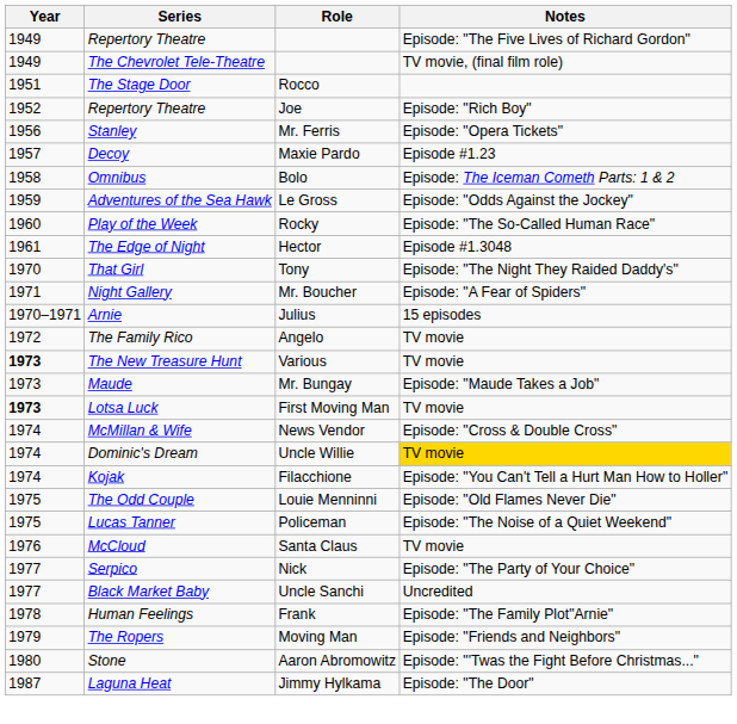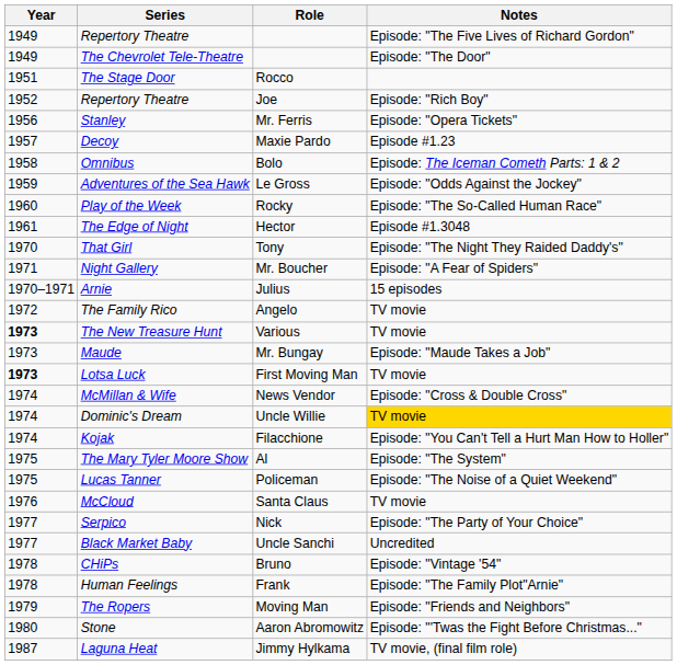 <table class="wikitable sortable">
 <tr>
 <th>Year</th>
 <th>Series</th>
 <th>Role</th>
 <th>Notes</th>
 </tr>
 <tr>
 <td>1949</td>
 <td><em>Repertory Theatre</em></td>
 <td></td>
 <td>Episode: "The Five Lives of Richard Gordon"</td>
 </tr>
 <tr>
 <td>1949</td>
 <td><em><a href='#'>The Chevrolet Tele-Theatre</a></em></td>
 <td></td>
-<td>TV movie, (final film role)</td>
+<td>Episode: "The Door"</td>
 </tr>
 <tr>
 <td>1951</td>
 <td><em><a href='#'>The Stage Door</a></em></td>
 <td>Rocco</td>
 <td></td>
 </tr>
 <tr>
 <td>1952</td>
 <td><em>Repertory Theatre</em></td>
 <td>Joe</td>
 <td>Episode: "Rich Boy"</td>
 </tr>
 <tr>
 <td>1956</td>
 <td><em><a href='#'>Stanley</a></em></td>
 <td>Mr. Ferris</td>
 <td>Episode: "Opera Tickets"</td>
 </tr>
 <tr>
 <td>1957</td>
 <td><em><a href='#'>Decoy</a></em></td>
 <td>Maxie Pardo</td>
 <td>Episode #1.23</td>
 </tr>
 <tr>
 <td>1958</td>
 <td><em><a href='#'>Omnibus</a></em></td>
 <td>Bolo</td>
 <td>Episode: <em><a href='#'>The Iceman Cometh</a> Parts: 1 & 2</em></td>
 </tr>
 <tr>
 <td>1959</td>
 <td><em><a href='#'>Adventures of the Sea Hawk</a></em></td>
 <td>Le Gross</td>
 <td>Episode: "Odds Against the Jockey"</td>
 </tr>
 <tr>
 <td>1960</td>
 <td><em><a href='#'>Play of the Week</a></em></td>
 <td>Rocky</td>
 <td>Episode: "The So-Called Human Race"</td>
 </tr>
 <tr>
 <td>1961</td>
 <td><em><a href='#'>The Edge of Night</a></em></td>
 <td>Hector</td>
 <td>Episode #1.3048</td>
 </tr>
 <tr>
 <td>1970</td>
 <td><em><a href='#'>That Girl</a></em></td>
 <td>Tony</td>
 <td>Episode: "The Night They Raided Daddy's"</td>
 </tr>
 <tr>
 <td>1971</td>
 <td><em><a href='#'>Night Gallery</a></em></td>
 <td>Mr. Boucher</td>
 <td>Episode: "A Fear of Spiders"</td>
 </tr>
 <tr>
 <td>1970–1971</td>
 <td><em><a href='#'>Arnie</a></em></td>
 <td>Julius</td>
 <td>15 episodes</td>
 </tr>
 <tr>
 <td>1972</td>
 <td><em>The Family Rico</em></td>
 <td>Angelo</td>
 <td>TV movie</td>
 </tr>
 <tr>
 <td><strong>1973</strong></td>
 <td><em><a href='#'>The New Treasure Hunt</a></em></td>
 <td>Various</td>
 <td>TV movie</td>
 </tr>
 <tr>
 <td>1973</td>
 <td><em><a href='#'>Maude</a></em></td>
 <td>Mr. Bungay</td>
 <td>Episode: "Maude Takes a Job"</td>
 </tr>
 <tr>
 <td><strong>1973</strong></td>
 <td><em><a href='#'>Lotsa Luck</a></em></td>
 <td>First Moving Man</td>
 <td>TV movie</td>
 </tr>
 <tr>
 <td>1974</td>
 <td><em><a href='#'>McMillan & Wife</a></em></td>
 <td>News Vendor</td>
 <td>Episode: "Cross & Double Cross"</td>
 </tr>
 <tr>
 <td>1974</td>
 <td><em>Dominic's Dream</em></td>
 <td>Uncle Willie</td>
 <td style="background: gold;">TV movie</td>
 </tr>
 <tr>
 <td>1974</td>
 <td><em><a href='#'>Kojak</a></em></td>
 <td>Filacchione</td>
 <td>Episode: "You Can't Tell a Hurt Man How to Holler"</td>
 </tr>
 <tr>
 <td>1975</td>
-<td><em><a href='#'>The Odd Couple</a></em></td>
-<td>Louie Menninni</td>
-<td>Episode: "Old Flames Never Die"</td>
+<td><em><a href='#'>The Mary Tyler Moore Show</a></em></td>
+<td>Al</td>
+<td>Episode: "The System"</td>
 </tr>
 <tr>
 <td>1975</td>
 <td><em><a href='#'>Lucas Tanner</a></em></td>
 <td>Policeman</td>
 <td>Episode: "The Noise of a Quiet Weekend"</td>
 </tr>
 <tr>
 <td>1976</td>
 <td><em><a href='#'>McCloud</a></em></td>
 <td>Santa Claus</td>
 <td>TV movie</td>
 </tr>
 <tr>
 <td>1977</td>
 <td><em><a href='#'>Serpico</a></em></td>
 <td>Nick</td>
 <td>Episode: "The Party of Your Choice"</td>
 </tr>
 <tr>
 <td>1977</td>
 <td><em><a href='#'>Black Market Baby</a></em></td>
 <td>Uncle Sanchi</td>
 <td>Uncredited</td>
 </tr>
 <tr>
 <td>1978</td>
+<td><em><a href='#'>CHiPs</a></em></td>
+<td>Bruno</td>
+<td>Episode: "Vintage '54"</td>
+</tr>
+<tr>
+<td>1978</td>
 <td><em>Human Feelings</em></td>
 <td>Frank</td>
 <td>Episode: "The Family Plot"Arnie"</td>
 </tr>
 <tr>
 <td>1979</td>
 <td><em><a href='#'>The Ropers</a></em></td>
 <td>Moving Man</td>
 <td>Episode: "Friends and Neighbors"</td>
 </tr>
 <tr>
 <td>1980</td>
 <td><em>Stone</em></td>
 <td>Aaron Abromowitz</td>
 <td>Episode: "'Twas the Fight Before Christmas..."</td>
 </tr>
 <tr>
 <td>1987</td>
 <td><em><a href='#'>Laguna Heat</a></em></td>
 <td>Jimmy Hylkama</td>
-<td>Episode: "The Door"</td>
+<td>TV movie, (final film role)</td>
 </tr>
 </table>
